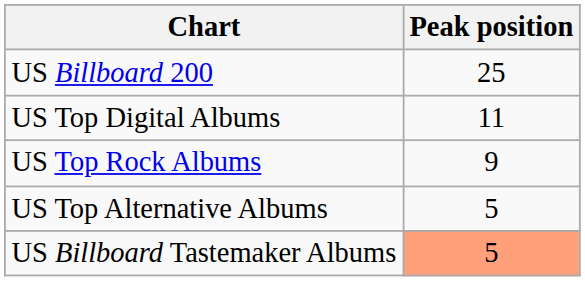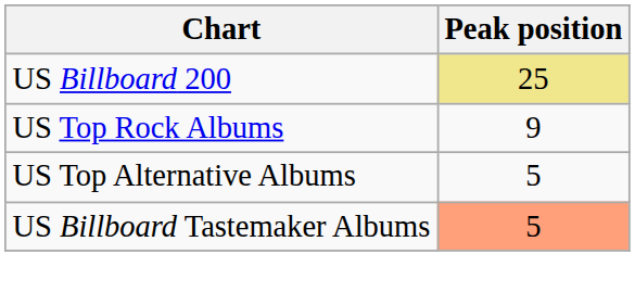 <table class="wikitable sortable">
 <tr>
 <th>Chart</th>
 <th>Peak position</th>
 </tr>
 <tr>
 <td>US <a href='#'><em>Billboard</em> 200</a></td>
-<td style="text-align:center;">25</td>
-</tr>
-<tr>
-<td>US Top Digital Albums</td>
-<td style="text-align:center;">11</td>
+<td style="background: khaki; text-align:center;">25</td>
 </tr>
 <tr>
 <td>US <a href='#'>Top Rock Albums</a></td>
 <td style="text-align:center;">9</td>
 </tr>
 <tr>
 <td>US Top Alternative Albums</td>
 <td style="text-align:center;">5</td>
 </tr>
 <tr>
 <td>US <em>Billboard</em> Tastemaker Albums</td>
 <td style="background: lightsalmon; text-align:center;">5</td>
 </tr>
 </table>
